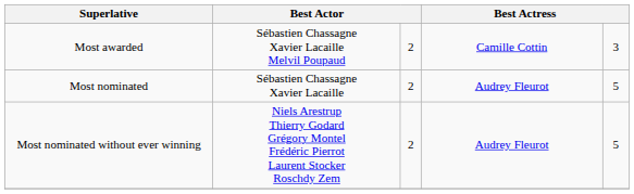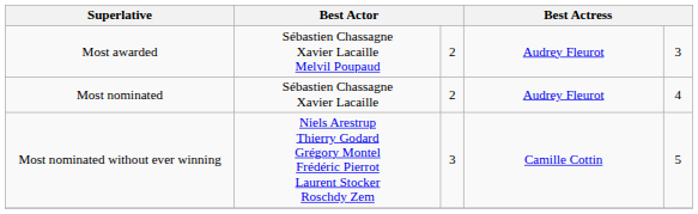 <table class="wikitable" style="text-align: center">
 <tr>
 <th style="width:270px;"><strong>Superlative</strong></th>
 <th colspan="2" style="width:270px;"><strong>Best Actor</strong></th>
 <th colspan="2" style="width:270px;"><strong>Best Actress</strong></th>
 </tr>
 <tr>
 <td>Most awarded</td>
 <td>Sébastien Chassagne<br>Xavier Lacaille<br><a href='#'>Melvil Poupaud</a></td>
 <td>2</td>
-<td><a href='#'>Camille Cottin</a></td>
+<td><a href='#'>Audrey Fleurot</a></td>
 <td>3</td>
 </tr>
 <tr>
 <td>Most nominated</td>
 <td>Sébastien Chassagne<br>Xavier Lacaille</td>
 <td>2</td>
 <td><a href='#'>Audrey Fleurot</a></td>
-<td>5</td>
+<td>4</td>
 </tr>
 <tr>
 <td>Most nominated without ever winning</td>
 <td><a href='#'>Niels Arestrup</a><br><a href='#'>Thierry Godard</a><br><a href='#'>Grégory Montel</a><br><a href='#'>Frédéric Pierrot</a><br><a href='#'>Laurent Stocker</a><br><a href='#'>Roschdy Zem</a></td>
-<td>2</td>
-<td><a href='#'>Audrey Fleurot</a></td>
+<td>3</td>
+<td><a href='#'>Camille Cottin</a></td>
 <td>5</td>
 </tr>
 <tr>
 </tr>
 </table>
